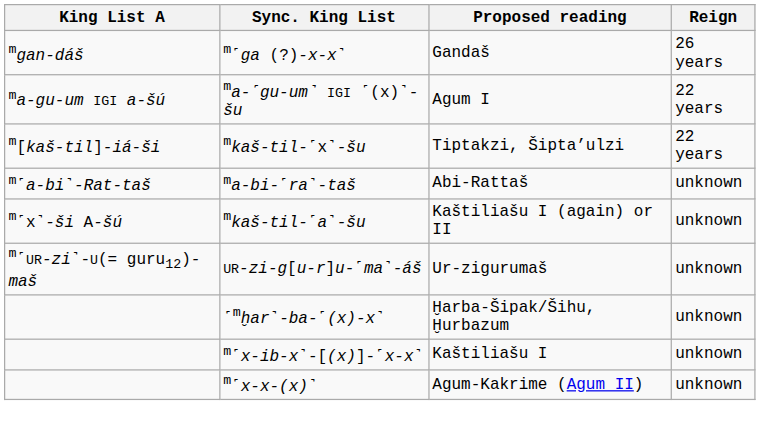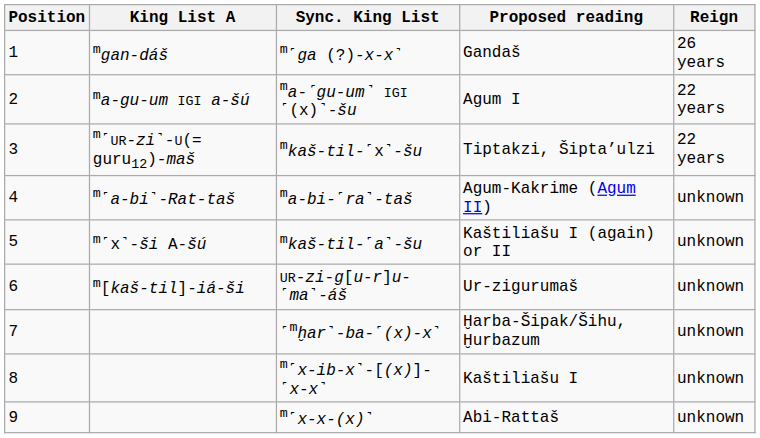 <table class="wikitable">
 <tr>
+<th>Position</th>
 <th>King List A</th>
 <th>Sync. King List</th>
 <th>Proposed reading</th>
 <th>Reign</th>
 </tr>
 <tr>
+<td>1</td>
 <td><sup>m</sup><em>gan-dáš</em></td>
 <td><sup>m</sup>˹<em>ga</em> (?)<em>-x-x</em>˺</td>
 <td>Gandaš</td>
 <td>26 years</td>
 </tr>
 <tr>
+<td>2</td>
 <td><sup>m</sup><em>a-gu-um</em> <small>IGI</small> <em>a-šú</em></td>
 <td><sup>m</sup><em>a-˹gu-um˺</em> <small>IGI</small> ˹(x)˺<em>-šu</em></td>
 <td>Agum I</td>
 <td>22 years</td>
 </tr>
 <tr>
-<td><sup>m</sup>[<em>kaš-til</em>]<em>-iá-ši</em></td>
+<td>3</td>
+<td><sup>m</sup>˹<small>UR</small><em>-zi</em>˺-<small>U</small>(= guru<sub>12</sub>)<em>-maš</em></td>
 <td><sup>m</sup><em>kaš-til-</em>˹x˺<em>-šu</em></td>
 <td>Tiptakzi, Šipta’ulzi</td>
 <td>22 years</td>
 </tr>
 <tr>
+<td>4</td>
 <td><sup>m</sup>˹<em>a-bi</em>˺<em>-Rat-taš</em></td>
 <td><sup>m</sup><em>a-bi-</em>˹<em>ra</em>˺<em>-taš</em></td>
-<td>Abi-Rattaš</td>
+<td>Agum-Kakrime (<a href='#'>Agum II</a>)</td>
 <td>unknown</td>
 </tr>
 <tr>
+<td>5</td>
 <td><sup>m</sup>˹x˺<em>-ši</em> A<em>-šú</em></td>
 <td><sup>m</sup><em>kaš-til-</em>˹<em>a</em>˺<em>-šu</em></td>
 <td>Kaštiliašu I (again) or II</td>
 <td>unknown</td>
 </tr>
 <tr>
-<td><sup>m</sup>˹<small>UR</small><em>-zi</em>˺-<small>U</small>(= guru<sub>12</sub>)<em>-maš</em></td>
+<td>6</td>
+<td><sup>m</sup>[<em>kaš-til</em>]<em>-iá-ši</em></td>
 <td><small>UR</small><em>-zi-g</em>[<em>u-r</em>]<em>u-</em>˹<em>ma</em>˺<em>-áš</em></td>
 <td>Ur-zigurumaš</td>
 <td>unknown</td>
 </tr>
 <tr>
+<td>7</td>
 <td></td>
 <td>˹<sup>m</sup><em>ḫar</em>˺<em>-ba-</em>˹<em>(x)-x</em>˺</td>
 <td>Ḫarba-Šipak/Šihu, Ḫurbazum</td>
 <td>unknown</td>
 </tr>
 <tr>
+<td>8</td>
 <td></td>
 <td><sup>m</sup>˹<em>x-ib-x</em>˺-[<em>(x)</em>]-˹<em>x-x</em>˺</td>
 <td>Kaštiliašu I</td>
 <td>unknown</td>
 </tr>
 <tr>
+<td>9</td>
 <td></td>
 <td><sup>m</sup>˹<em>x-x-(x)</em>˺</td>
-<td>Agum-Kakrime (<a href='#'>Agum II</a>)</td>
+<td>Abi-Rattaš</td>
 <td>unknown</td>
 </tr>
 </table>
